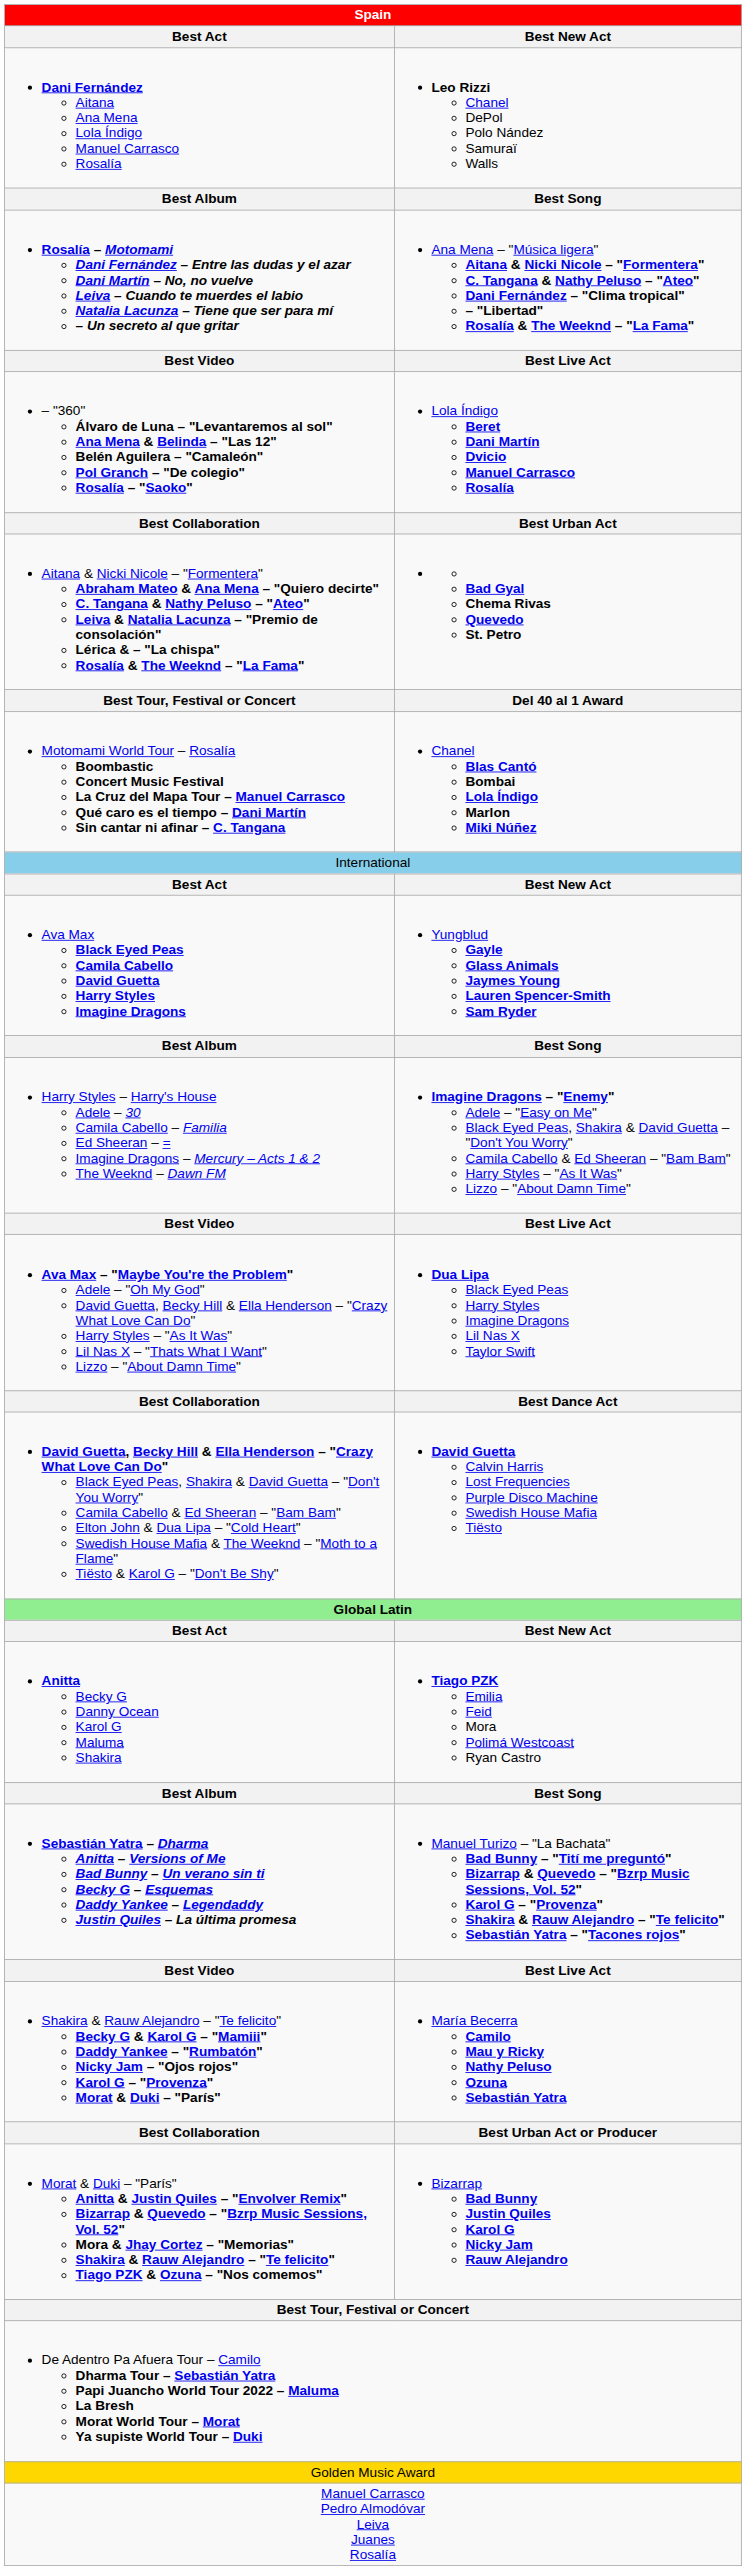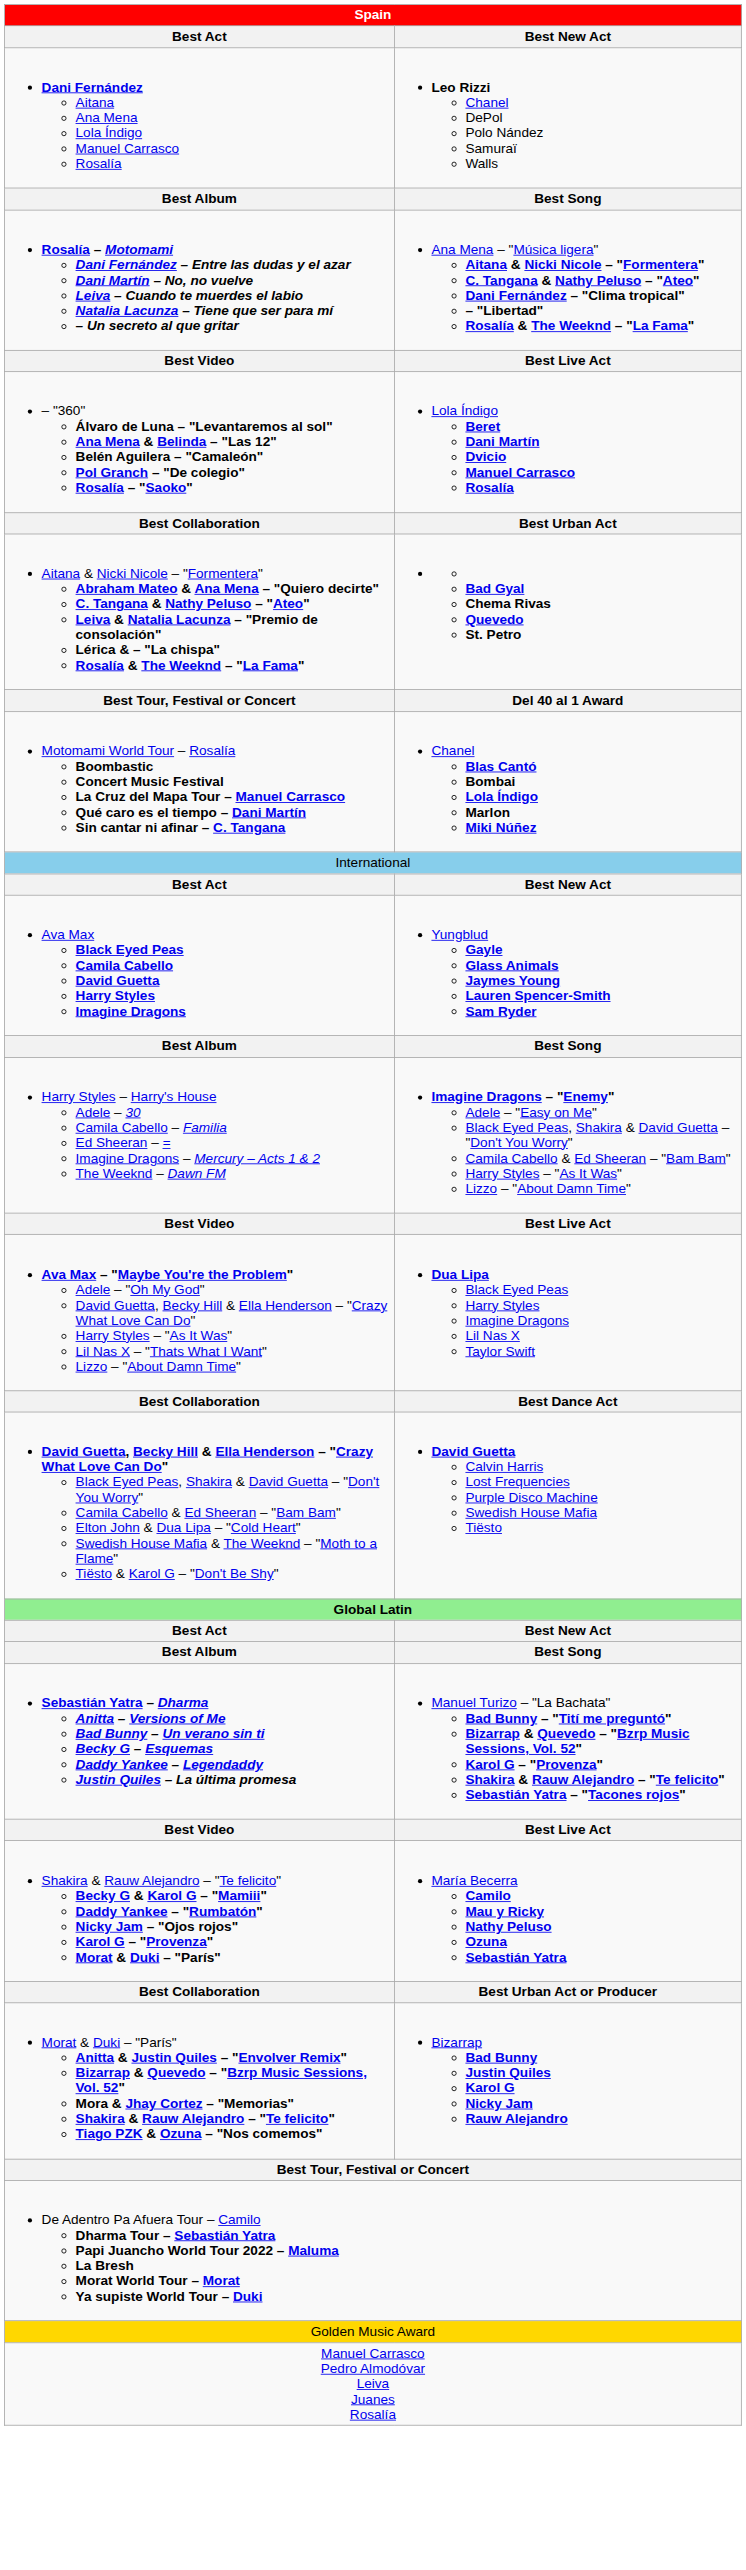 <table class=wikitable style="width=100%">
 <tr>
 <td colspan="2" align=center style="background: red; color: white"><strong>Spain</strong></td>
 </tr>
 <tr>
 <th style="width=50%">Best Act</th>
 <th style="width=50%">Best New Act</th>
 </tr>
 <tr>
 <td valign="top"><br><ul><li><strong><a href='#'>Dani Fernández</a></strong><ul><li><a href='#'>Aitana</a></li><li><a href='#'>Ana Mena</a></li><li><a href='#'>Lola Índigo</a></li><li><a href='#'>Manuel Carrasco</a></li><li><a href='#'>Rosalía</a></li></ul></li></ul></td>
 <td valign="top"><br><ul><li><strong>Leo Rizzi</strong><ul><li><a href='#'>Chanel</a></li><li>DePol</li><li>Polo Nández</li><li>Samuraï</li><li>Walls</li></ul></li></ul></td>
 </tr>
 <tr>
 <th style="width=50%">Best Album</th>
 <th style="width=50%">Best Song</th>
 </tr>
 <tr>
 <td valign="top"><br><ul><li><strong><a href='#'>Rosalía</a> – <em><a href='#'>Motomami</a><strong><em><ul><li><a href='#'>Dani Fernández</a> – </em>Entre las dudas y el azar<em></li><li><a href='#'>Dani Martín</a> – </em>No, no vuelve<em></li><li><a href='#'>Leiva</a> – </em>Cuando te muerdes el labio<em></li><li><a href='#'>Natalia Lacunza</a> – </em>Tiene que ser para mí<em></li><li> – </em>Un secreto al que gritar<em></li></ul></li></ul></td>
 <td valign="top"><br><ul><li></strong><a href='#'>Ana Mena</a> – "<a href='#'>Música ligera</a>"<strong><ul><li><a href='#'>Aitana</a> & <a href='#'>Nicki Nicole</a> – "<a href='#'>Formentera</a>"</li><li><a href='#'>C. Tangana</a> & <a href='#'>Nathy Peluso</a> – "<a href='#'>Ateo</a>"</li><li><a href='#'>Dani Fernández</a> – "Clima tropical"</li><li> – "Libertad"</li><li><a href='#'>Rosalía</a> & <a href='#'>The Weeknd</a> – "<a href='#'>La Fama</a>"</li></ul></li></ul></td>
 </tr>
 <tr>
 <th style="width=50%">Best Video</th>
 <th style="width=50%">Best Live Act</th>
 </tr>
 <tr>
 <td valign="top"><br><ul><li></strong> – "360"<strong><ul><li>Álvaro de Luna – "Levantaremos al sol"</li><li><a href='#'>Ana Mena</a> & <a href='#'>Belinda</a> – "Las 12"</li><li>Belén Aguilera – "Camaleón"</li><li><a href='#'>Pol Granch</a> – "De colegio"</li><li><a href='#'>Rosalía</a> – "<a href='#'>Saoko</a>"</li></ul></li></ul></td>
 <td valign="top"><br><ul><li></strong><a href='#'>Lola Índigo</a><strong><ul><li><a href='#'>Beret</a></li><li><a href='#'>Dani Martín</a></li><li><a href='#'>Dvicio</a></li><li><a href='#'>Manuel Carrasco</a></li><li><a href='#'>Rosalía</a></li></ul></li></ul></td>
 </tr>
 <tr>
 <th style="width=50%">Best Collaboration</th>
 <th style="width=50%">Best Urban Act</th>
 </tr>
 <tr>
 <td valign="top"><br><ul><li></strong><a href='#'>Aitana</a> & <a href='#'>Nicki Nicole</a> – "<a href='#'>Formentera</a>"<strong><ul><li><a href='#'>Abraham Mateo</a> & <a href='#'>Ana Mena</a> – "Quiero decirte"</li><li><a href='#'>C. Tangana</a> & <a href='#'>Nathy Peluso</a> – "<a href='#'>Ateo</a>"</li><li><a href='#'>Leiva</a> & <a href='#'>Natalia Lacunza</a> – "Premio de consolación"</li><li>Lérica &   – "La chispa"</li><li><a href='#'>Rosalía</a> & <a href='#'>The Weeknd</a> – "<a href='#'>La Fama</a>"</li></ul></li></ul></td>
 <td valign="top"><br><ul><li></strong><strong><ul><li></li><li><a href='#'>Bad Gyal</a></li><li>Chema Rivas</li><li><a href='#'>Quevedo</a></li><li>St. Petro</li></ul></li></ul></td>
 </tr>
 <tr>
 <th style="width=50%">Best Tour, Festival or Concert</th>
 <th style="width=50%">Del 40 al 1 Award</th>
 </tr>
 <tr>
 <td valign="top"><br><ul><li></strong><a href='#'>Motomami World Tour</a> – <a href='#'>Rosalía</a><strong><ul><li>Boombastic</li><li>Concert Music Festival</li><li>La Cruz del Mapa Tour – <a href='#'>Manuel Carrasco</a></li><li>Qué caro es el tiempo – <a href='#'>Dani Martín</a></li><li>Sin cantar ni afinar – <a href='#'>C. Tangana</a></li></ul></li></ul></td>
 <td valign="top"><br><ul><li></strong><a href='#'>Chanel</a><strong><ul><li><a href='#'>Blas Cantó</a></li><li>Bombai</li><li><a href='#'>Lola Índigo</a></li><li>Marlon</li><li><a href='#'>Miki Núñez</a></li></ul></li></ul></td>
 </tr>
 <tr>
 <td colspan="2" align="center" bgcolor=skyblue></strong>International<strong></td>
 </tr>
 <tr>
 <th style="width=50%">Best Act</th>
 <th style="width=50%">Best New Act</th>
 </tr>
 <tr>
 <td valign="top"><br><ul><li></strong><a href='#'>Ava Max</a><strong><ul><li><a href='#'>Black Eyed Peas</a></li><li><a href='#'>Camila Cabello</a></li><li><a href='#'>David Guetta</a></li><li><a href='#'>Harry Styles</a></li><li><a href='#'>Imagine Dragons</a></li></ul></li></ul></td>
 <td valign="top"><br><ul><li></strong><a href='#'>Yungblud</a><strong><ul><li><a href='#'>Gayle</a></li><li><a href='#'>Glass Animals</a></li><li><a href='#'>Jaymes Young</a></li><li><a href='#'>Lauren Spencer-Smith</a></li><li><a href='#'>Sam Ryder</a></li></ul></li></ul></td>
 </tr>
 <tr>
 <th style="width=50%">Best Album</th>
 <th style="width=50%">Best Song</th>
 </tr>
 <tr>
 <td valign="top"><br><ul><li></strong><a href='#'>Harry Styles</a> – </em><a href='#'>Harry's House</a></em></strong><ul><li><a href='#'>Adele</a> – <em><a href='#'>30</a></em></li><li><a href='#'>Camila Cabello</a> – <em><a href='#'>Familia</a></em></li><li><a href='#'>Ed Sheeran</a> – <em><a href='#'>=</a></em></li><li><a href='#'>Imagine Dragons</a> – <em><a href='#'>Mercury – Acts 1 & 2</a></em></li><li><a href='#'>The Weeknd</a> – <em><a href='#'>Dawn FM</a></em></li></ul></li></ul></td>
 <td valign="top"><br><ul><li><strong><a href='#'>Imagine Dragons</a> – "<a href='#'>Enemy</a>"</strong><ul><li><a href='#'>Adele</a> – "<a href='#'>Easy on Me</a>"</li><li><a href='#'>Black Eyed Peas</a>, <a href='#'>Shakira</a> & <a href='#'>David Guetta</a> – "<a href='#'>Don't You Worry</a>"</li><li><a href='#'>Camila Cabello</a> & <a href='#'>Ed Sheeran</a> – "<a href='#'>Bam Bam</a>"</li><li><a href='#'>Harry Styles</a> – "<a href='#'>As It Was</a>"</li><li><a href='#'>Lizzo</a> – "<a href='#'>About Damn Time</a>"</li></ul></li></ul></td>
 </tr>
 <tr>
 <th style="width=50%">Best Video</th>
 <th style="width=50%">Best Live Act</th>
 </tr>
 <tr>
 <td valign="top"><br><ul><li><strong><a href='#'>Ava Max</a> – "<a href='#'>Maybe You're the Problem</a>"</strong><ul><li><a href='#'>Adele</a> – "<a href='#'>Oh My God</a>"</li><li><a href='#'>David Guetta</a>, <a href='#'>Becky Hill</a> & <a href='#'>Ella Henderson</a> – "<a href='#'>Crazy What Love Can Do</a>"</li><li><a href='#'>Harry Styles</a> – "<a href='#'>As It Was</a>"</li><li><a href='#'>Lil Nas X</a> – "<a href='#'>Thats What I Want</a>"</li><li><a href='#'>Lizzo</a> – "<a href='#'>About Damn Time</a>"</li></ul></li></ul></td>
 <td valign="top"><br><ul><li><strong><a href='#'>Dua Lipa</a></strong><ul><li><a href='#'>Black Eyed Peas</a></li><li><a href='#'>Harry Styles</a></li><li><a href='#'>Imagine Dragons</a></li><li><a href='#'>Lil Nas X</a></li><li><a href='#'>Taylor Swift</a></li></ul></li></ul></td>
 </tr>
 <tr>
 <th style="width=50%">Best Collaboration</th>
 <th style="width=50%">Best Dance Act</th>
 </tr>
 <tr>
 <td valign="top"><br><ul><li><strong><a href='#'>David Guetta</a>, <a href='#'>Becky Hill</a> & <a href='#'>Ella Henderson</a> – "<a href='#'>Crazy What Love Can Do</a>"</strong><ul><li><a href='#'>Black Eyed Peas</a>, <a href='#'>Shakira</a> & <a href='#'>David Guetta</a> – "<a href='#'>Don't You Worry</a>"</li><li><a href='#'>Camila Cabello</a> & <a href='#'>Ed Sheeran</a> – "<a href='#'>Bam Bam</a>"</li><li><a href='#'>Elton John</a> & <a href='#'>Dua Lipa</a> – "<a href='#'>Cold Heart</a>"</li><li><a href='#'>Swedish House Mafia</a> & <a href='#'>The Weeknd</a> – "<a href='#'>Moth to a Flame</a>"</li><li><a href='#'>Tiësto</a> & <a href='#'>Karol G</a> – "<a href='#'>Don't Be Shy</a>"</li></ul></li></ul></td>
 <td valign="top"><br><ul><li><strong><a href='#'>David Guetta</a></strong><ul><li><a href='#'>Calvin Harris</a></li><li><a href='#'>Lost Frequencies</a></li><li><a href='#'>Purple Disco Machine</a></li><li><a href='#'>Swedish House Mafia</a></li><li><a href='#'>Tiësto</a></li></ul></li></ul></td>
 </tr>
 <tr>
 <td colspan="2" align="center" bgcolor=lightgreen><strong>Global Latin</strong></td>
 </tr>
 <tr>
 <th style="width=50%">Best Act</th>
 <th style="width=50%">Best New Act</th>
 </tr>
 <tr>
-<td valign="top"><br><ul><li><strong><a href='#'>Anitta</a></strong><ul><li><a href='#'>Becky G</a></li><li><a href='#'>Danny Ocean</a></li><li><a href='#'>Karol G</a></li><li><a href='#'>Maluma</a></li><li><a href='#'>Shakira</a></li></ul></li></ul></td>
-<td valign="top"><br><ul><li><strong><a href='#'>Tiago PZK</a></strong><ul><li><a href='#'>Emilia</a></li><li><a href='#'>Feid</a></li><li>Mora</li><li><a href='#'>Polimá Westcoast</a></li><li>Ryan Castro</li></ul></li></ul></td>
-</tr>
-<tr>
 <th style="width=50%">Best Album</th>
 <th style="width=50%">Best Song</th>
 </tr>
 <tr>
 <td valign="top"><br><ul><li><strong><a href='#'>Sebastián Yatra</a> – <em><a href='#'>Dharma</a><strong><em><ul><li><a href='#'>Anitta</a> – </em><a href='#'>Versions of Me</a><em></li><li><a href='#'>Bad Bunny</a> – </em><a href='#'>Un verano sin ti</a><em></li><li><a href='#'>Becky G</a> – </em><a href='#'>Esquemas</a><em></li><li><a href='#'>Daddy Yankee</a> – </em><a href='#'>Legendaddy</a><em></li><li><a href='#'>Justin Quiles</a> – </em>La última promesa<em></li></ul></li></ul></td>
 <td valign="top"><br><ul><li></strong><a href='#'>Manuel Turizo</a> – "La Bachata"<strong><ul><li><a href='#'>Bad Bunny</a> – "<a href='#'>Tití me preguntó</a>"</li><li><a href='#'>Bizarrap</a> & <a href='#'>Quevedo</a> – "<a href='#'>Bzrp Music Sessions, Vol. 52</a>"</li><li><a href='#'>Karol G</a> – "<a href='#'>Provenza</a>"</li><li><a href='#'>Shakira</a> & <a href='#'>Rauw Alejandro</a> – "<a href='#'>Te felicito</a>"</li><li><a href='#'>Sebastián Yatra</a> – "<a href='#'>Tacones rojos</a>"</li></ul></li></ul></td>
 </tr>
 <tr>
 <th style="width=50%">Best Video</th>
 <th style="width=50%">Best Live Act</th>
 </tr>
 <tr>
 <td valign="top"><br><ul><li></strong><a href='#'>Shakira</a> & <a href='#'>Rauw Alejandro</a> – "<a href='#'>Te felicito</a>"<strong><ul><li><a href='#'>Becky G</a> & <a href='#'>Karol G</a> – "<a href='#'>Mamiii</a>"</li><li><a href='#'>Daddy Yankee</a> – "<a href='#'>Rumbatón</a>"</li><li><a href='#'>Nicky Jam</a> – "Ojos rojos"</li><li><a href='#'>Karol G</a> – "<a href='#'>Provenza</a>"</li><li><a href='#'>Morat</a> & <a href='#'>Duki</a> – "París"</li></ul></li></ul></td>
 <td valign="top"><br><ul><li></strong><a href='#'>María Becerra</a><strong><ul><li><a href='#'>Camilo</a></li><li><a href='#'>Mau y Ricky</a></li><li><a href='#'>Nathy Peluso</a></li><li><a href='#'>Ozuna</a></li><li><a href='#'>Sebastián Yatra</a></li></ul></li></ul></td>
 </tr>
 <tr>
 <th style="width=50%">Best Collaboration</th>
 <th style="width=50%">Best Urban Act or Producer</th>
 </tr>
 <tr>
 <td valign="top"><br><ul><li></strong><a href='#'>Morat</a> & <a href='#'>Duki</a> – "París"<strong><ul><li><a href='#'>Anitta</a> & <a href='#'>Justin Quiles</a> – "<a href='#'>Envolver Remix</a>"</li><li><a href='#'>Bizarrap</a> & <a href='#'>Quevedo</a> – "<a href='#'>Bzrp Music Sessions, Vol. 52</a>"</li><li>Mora & <a href='#'>Jhay Cortez</a> – "Memorias"</li><li><a href='#'>Shakira</a> & <a href='#'>Rauw Alejandro</a> – "<a href='#'>Te felicito</a>"</li><li><a href='#'>Tiago PZK</a> & <a href='#'>Ozuna</a> – "Nos comemos"</li></ul></li></ul></td>
 <td valign="top"><br><ul><li></strong><a href='#'>Bizarrap</a><strong><ul><li><a href='#'>Bad Bunny</a></li><li><a href='#'>Justin Quiles</a></li><li><a href='#'>Karol G</a></li><li><a href='#'>Nicky Jam</a></li><li><a href='#'>Rauw Alejandro</a></li></ul></li></ul></td>
 </tr>
 <tr>
 <th style="width=50%" colspan="2">Best Tour, Festival or Concert</th>
 </tr>
 <tr>
 <td valign="top" colspan=2><br><ul><li></strong>De Adentro Pa Afuera Tour – <a href='#'>Camilo</a><strong><ul><li>Dharma Tour – <a href='#'>Sebastián Yatra</a></li><li>Papi Juancho World Tour 2022 – <a href='#'>Maluma</a></li><li>La Bresh</li><li>Morat World Tour – <a href='#'>Morat</a></li><li>Ya supiste World Tour – <a href='#'>Duki</a></li></ul></li></ul></td>
 </tr>
 <tr>
 <td colspan="2" align="center" bgcolor=gold></strong>Golden Music Award<strong></td>
 </tr>
 <tr>
 <td colspan="2" style="text-align: center;"></strong><a href='#'>Manuel Carrasco</a><br><a href='#'>Pedro Almodóvar</a><br><a href='#'>Leiva</a><br><a href='#'>Juanes</a><br><a href='#'>Rosalía</a><strong></td>
 </tr>
 </table>
